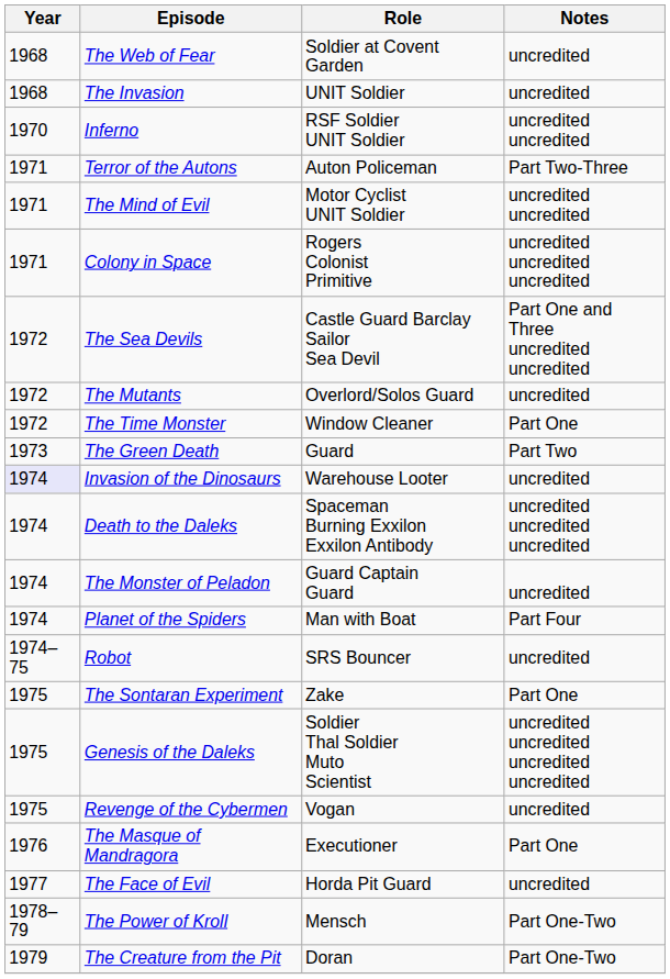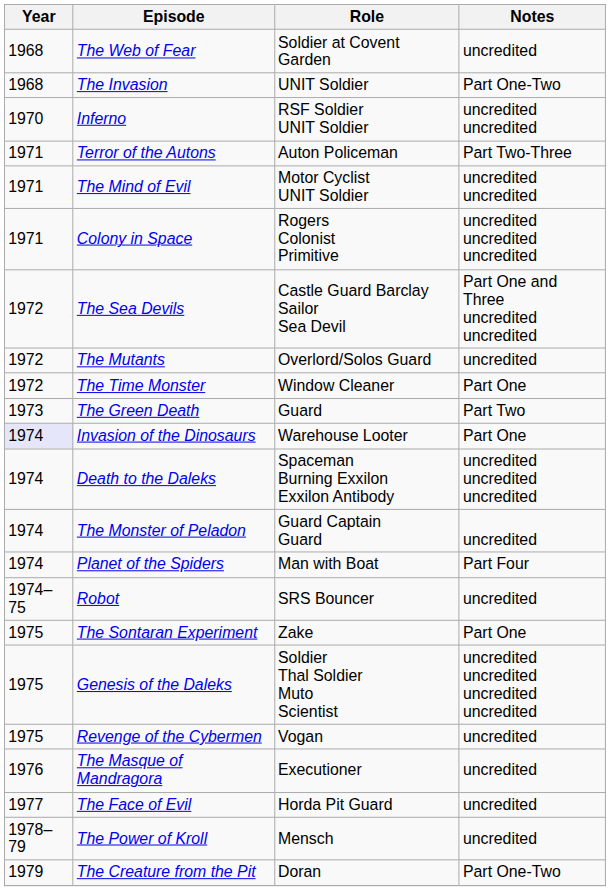 <table class="wikitable">
 <tr>
 <th>Year</th>
 <th>Episode</th>
 <th>Role</th>
 <th>Notes</th>
 </tr>
 <tr>
 <td>1968</td>
 <td><em><a href='#'>The Web of Fear</a></em></td>
 <td>Soldier at Covent Garden</td>
 <td>uncredited</td>
 </tr>
 <tr>
 <td>1968</td>
 <td><em><a href='#'>The Invasion</a></em></td>
 <td>UNIT Soldier</td>
-<td>uncredited</td>
+<td>Part One-Two</td>
 </tr>
 <tr>
 <td>1970</td>
 <td><em><a href='#'>Inferno</a></em></td>
 <td>RSF Soldier<br>UNIT Soldier</td>
 <td>uncredited<br>uncredited</td>
 </tr>
 <tr>
 <td>1971</td>
 <td><em><a href='#'>Terror of the Autons</a></em></td>
 <td>Auton Policeman</td>
 <td>Part Two-Three</td>
 </tr>
 <tr>
 <td>1971</td>
 <td><em><a href='#'>The Mind of Evil</a></em></td>
 <td>Motor Cyclist<br>UNIT Soldier</td>
 <td>uncredited<br>uncredited</td>
 </tr>
 <tr>
 <td>1971</td>
 <td><em><a href='#'>Colony in Space</a></em></td>
 <td>Rogers<br>Colonist<br>Primitive</td>
 <td>uncredited<br>uncredited<br>uncredited</td>
 </tr>
 <tr>
 <td>1972</td>
 <td><em><a href='#'>The Sea Devils</a></em></td>
 <td>Castle Guard Barclay<br>Sailor<br>Sea Devil</td>
 <td>Part One and Three<br>uncredited<br>uncredited</td>
 </tr>
 <tr>
 <td>1972</td>
 <td><em><a href='#'>The Mutants</a></em></td>
 <td>Overlord/Solos Guard</td>
 <td>uncredited</td>
 </tr>
 <tr>
 <td>1972</td>
 <td><em><a href='#'>The Time Monster</a></em></td>
 <td>Window Cleaner</td>
 <td>Part One</td>
 </tr>
 <tr>
 <td>1973</td>
 <td><em><a href='#'>The Green Death</a></em></td>
 <td>Guard</td>
 <td>Part Two</td>
 </tr>
 <tr>
 <td style="background: lavender;">1974</td>
 <td><em><a href='#'>Invasion of the Dinosaurs</a></em></td>
 <td>Warehouse Looter</td>
-<td>uncredited</td>
+<td>Part One</td>
 </tr>
 <tr>
 <td>1974</td>
 <td><em><a href='#'>Death to the Daleks</a></em></td>
 <td>Spaceman<br>Burning Exxilon<br>Exxilon Antibody</td>
 <td>uncredited<br>uncredited<br>uncredited</td>
 </tr>
 <tr>
 <td>1974</td>
 <td><em><a href='#'>The Monster of Peladon</a></em></td>
 <td>Guard Captain<br>Guard</td>
 <td><br>uncredited</td>
 </tr>
 <tr>
 <td>1974</td>
 <td><em><a href='#'>Planet of the Spiders</a></em></td>
 <td>Man with Boat</td>
 <td>Part Four</td>
 </tr>
 <tr>
 <td>1974–75</td>
 <td><em><a href='#'>Robot</a></em></td>
 <td>SRS Bouncer</td>
 <td>uncredited</td>
 </tr>
 <tr>
 <td>1975</td>
 <td><em><a href='#'>The Sontaran Experiment</a></em></td>
 <td>Zake</td>
 <td>Part One</td>
 </tr>
 <tr>
 <td>1975</td>
 <td><em><a href='#'>Genesis of the Daleks</a></em></td>
 <td>Soldier<br>Thal Soldier<br>Muto<br>Scientist</td>
 <td>uncredited<br>uncredited<br>uncredited<br>uncredited</td>
 </tr>
 <tr>
 <td>1975</td>
 <td><em><a href='#'>Revenge of the Cybermen</a></em></td>
 <td>Vogan</td>
 <td>uncredited</td>
 </tr>
 <tr>
 <td>1976</td>
 <td><em><a href='#'>The Masque of Mandragora</a></em></td>
 <td>Executioner</td>
-<td>Part One</td>
+<td>uncredited</td>
 </tr>
 <tr>
 <td>1977</td>
 <td><em><a href='#'>The Face of Evil</a></em></td>
 <td>Horda Pit Guard</td>
 <td>uncredited</td>
 </tr>
 <tr>
 <td>1978–79</td>
 <td><em><a href='#'>The Power of Kroll</a></em></td>
 <td>Mensch</td>
-<td>Part One-Two</td>
+<td>uncredited</td>
 </tr>
 <tr>
 <td>1979</td>
 <td><em><a href='#'>The Creature from the Pit</a></em></td>
 <td>Doran</td>
 <td>Part One-Two</td>
 </tr>
 <tr>
 </tr>
 </table>
